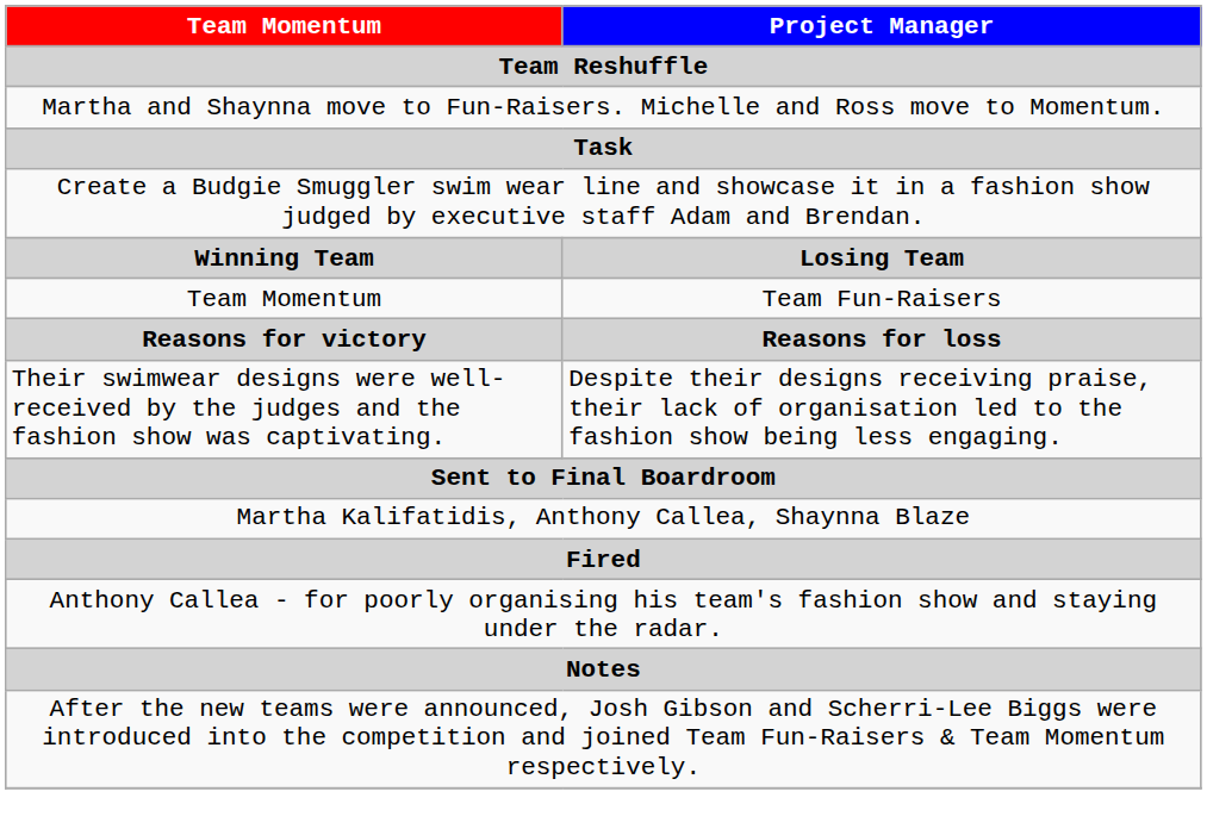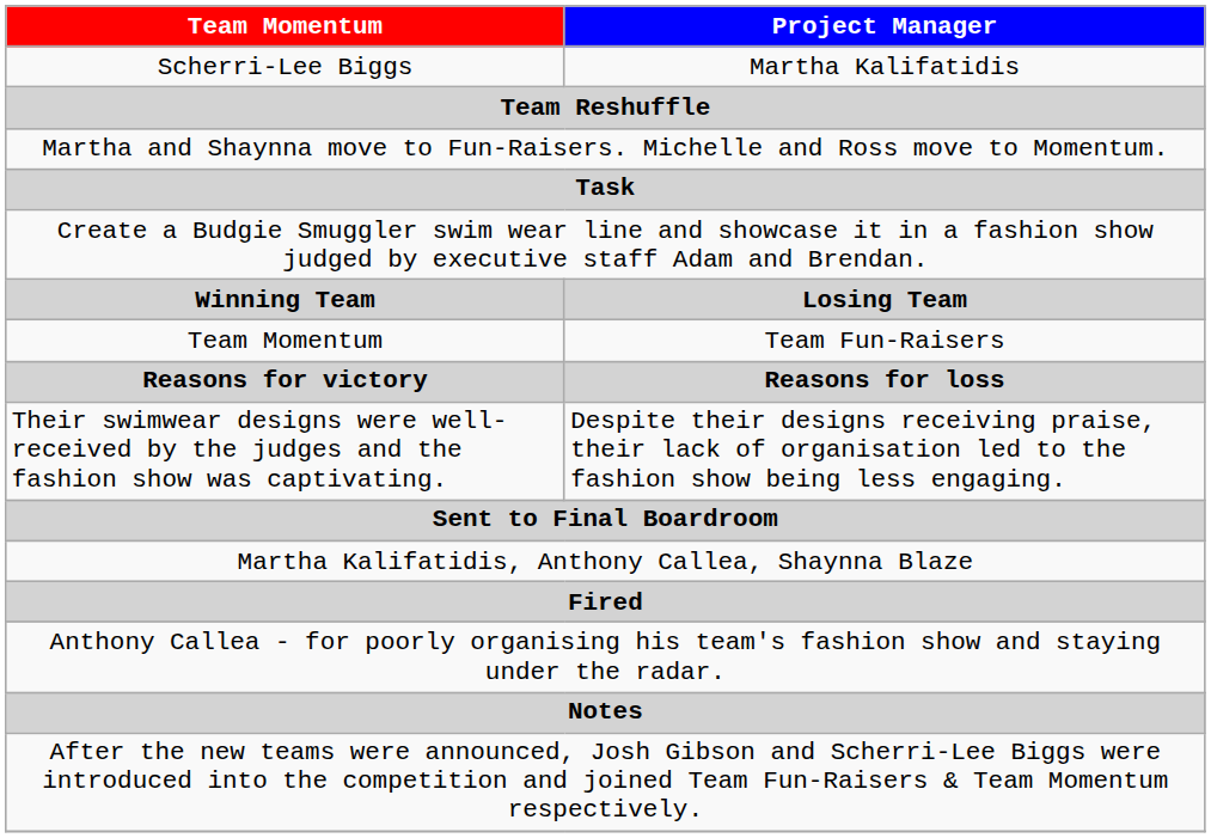 <table class="wikitable" style="text-align: center; width:100%">
 <tr>
 <th style="text-align:center; background:red;color:white">Team Momentum </th>
 <th style="text-align:center; background:blue;color:white"> Project Manager</th>
+</tr>
+<tr>
+<td>Scherri-Lee Biggs</td>
+<td>Martha Kalifatidis</td>
 </tr>
 <tr>
 <th colspan="2" style="text-align:center; background:lightgrey;">Team Reshuffle</th>
 </tr>
 <tr>
 <td colspan="2">Martha and Shaynna move to Fun-Raisers. Michelle and Ross move to Momentum.</td>
 </tr>
 <tr>
 <th colspan="2" style="text-align:center; background:lightgrey;">Task</th>
 </tr>
 <tr>
 <td colspan="2">Create a Budgie Smuggler swim wear line and showcase it in a fashion show judged by executive staff Adam and Brendan.</td>
 </tr>
 <tr>
 <th style="text-align:center; background:lightgrey;">Winning Team</th>
 <th style="text-align:center; background:lightgrey;">Losing Team</th>
 </tr>
 <tr>
 <td>Team Momentum</td>
 <td>Team Fun-Raisers</td>
 </tr>
 <tr>
 <th style="text-align:center; background:lightgrey;">Reasons for victory</th>
 <th style="text-align:center; background:lightgrey;">Reasons for loss</th>
 </tr>
 <tr style="text-align: left; ">
 <td>Their swimwear designs were well-received by the judges and the fashion show was captivating.</td>
 <td>Despite their designs receiving praise, their lack of organisation led to the fashion show being less engaging.</td>
 </tr>
 <tr>
 <th colspan="2" style="text-align:center; background:lightgrey;">Sent to Final Boardroom</th>
 </tr>
 <tr>
 <td colspan="2">Martha Kalifatidis, Anthony Callea, Shaynna Blaze</td>
 </tr>
 <tr>
 <th colspan="2" style="text-align:center; background:lightgrey;">Fired</th>
 </tr>
 <tr>
 <td colspan="2">Anthony Callea - for poorly organising his team's fashion show and staying under the radar.</td>
 </tr>
 <tr>
 <th colspan="2" style="text-align:center; background:lightgrey;">Notes</th>
 </tr>
 <tr>
 <td colspan="2">After the new teams were announced, Josh Gibson and Scherri-Lee Biggs were introduced into the competition and joined Team Fun-Raisers & Team Momentum respectively.</td>
 </tr>
 <tr>
 </tr>
 </table>
